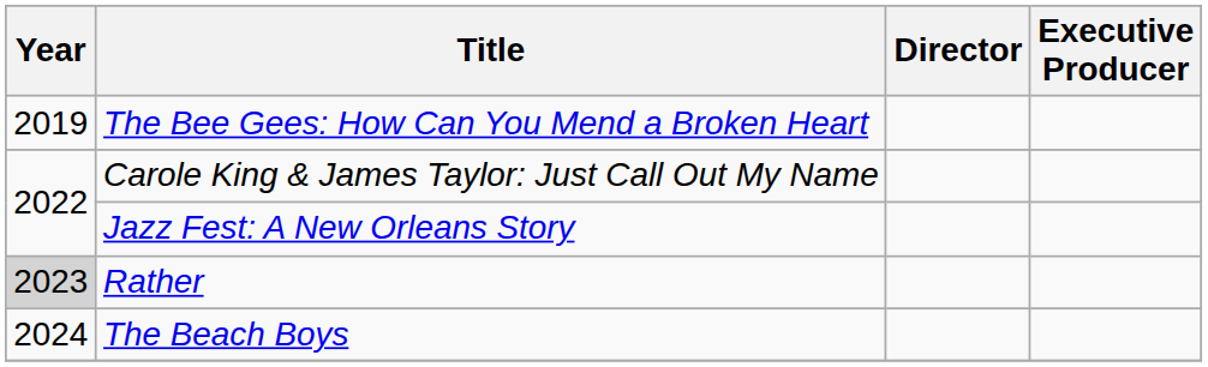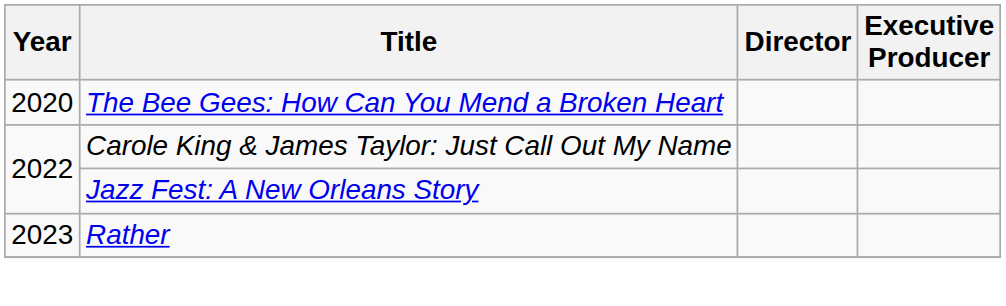 <table class="wikitable">
 <tr>
 <th>Year</th>
 <th>Title</th>
 <th>Director</th>
 <th>Executive<br>Producer</th>
 </tr>
 <tr>
-<td>2019</td>
+<td>2020</td>
 <td><em><a href='#'>The Bee Gees: How Can You Mend a Broken Heart</a></em></td>
 <td></td>
 <td></td>
 </tr>
 <tr>
 <td rowspan=2>2022</td>
 <td><em>Carole King & James Taylor: Just Call Out My Name</em></td>
 <td></td>
 <td></td>
 </tr>
 <tr>
 <td><em><a href='#'>Jazz Fest: A New Orleans Story</a></em></td>
 <td></td>
 <td></td>
 </tr>
 <tr>
-<td style="background: lightgrey;">2023</td>
+<td>2023</td>
 <td><em><a href='#'>Rather</a></em></td>
-<td></td>
-<td></td>
-</tr>
-<tr>
-<td>2024</td>
-<td><em><a href='#'>The Beach Boys</a></em></td>
 <td></td>
 <td></td>
 </tr>
 <tr>
 </tr>
 </table>
